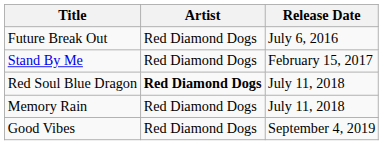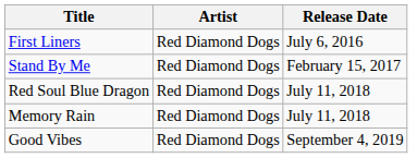 <table class="wikitable">
 <tr>
 <th>Title</th>
 <th>Artist</th>
 <th>Release Date</th>
 </tr>
 <tr>
-<td>Future Break Out</td>
+<td><a href='#'>First Liners</a></td>
 <td>Red Diamond Dogs</td>
 <td>July 6, 2016</td>
 </tr>
 <tr>
 <td><a href='#'>Stand By Me</a></td>
 <td>Red Diamond Dogs</td>
 <td>February 15, 2017</td>
 </tr>
 <tr>
 <td>Red Soul Blue Dragon</td>
-<td><strong>Red Diamond Dogs</strong></td>
+<td>Red Diamond Dogs</td>
 <td>July 11, 2018</td>
 </tr>
 <tr>
 <td>Memory Rain</td>
 <td>Red Diamond Dogs</td>
 <td>July 11, 2018</td>
 </tr>
 <tr>
 <td>Good Vibes</td>
 <td>Red Diamond Dogs</td>
 <td>September 4, 2019</td>
 </tr>
 </table>
